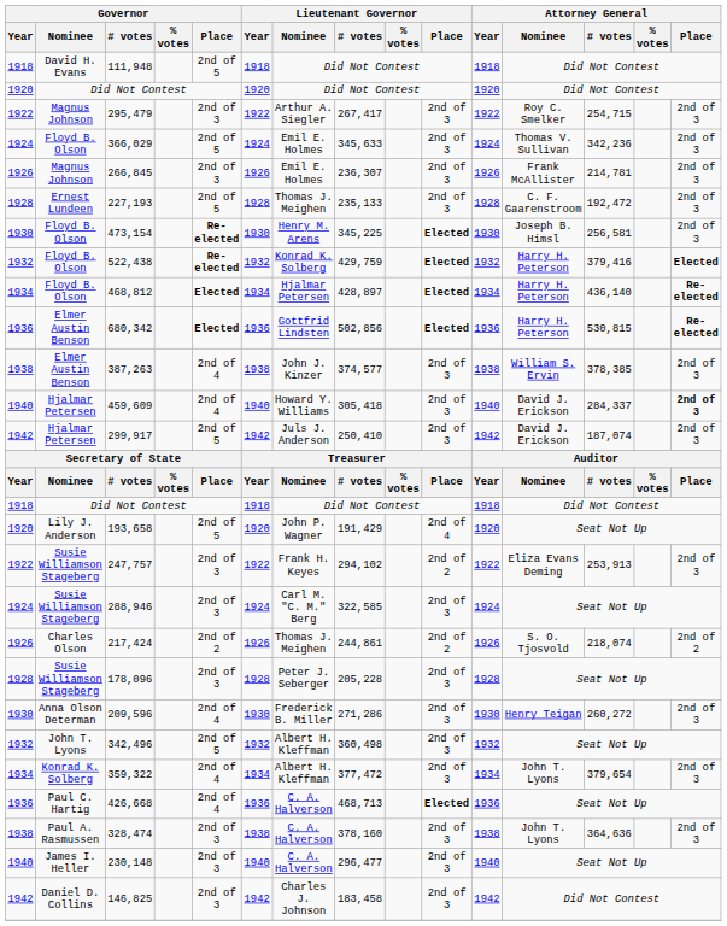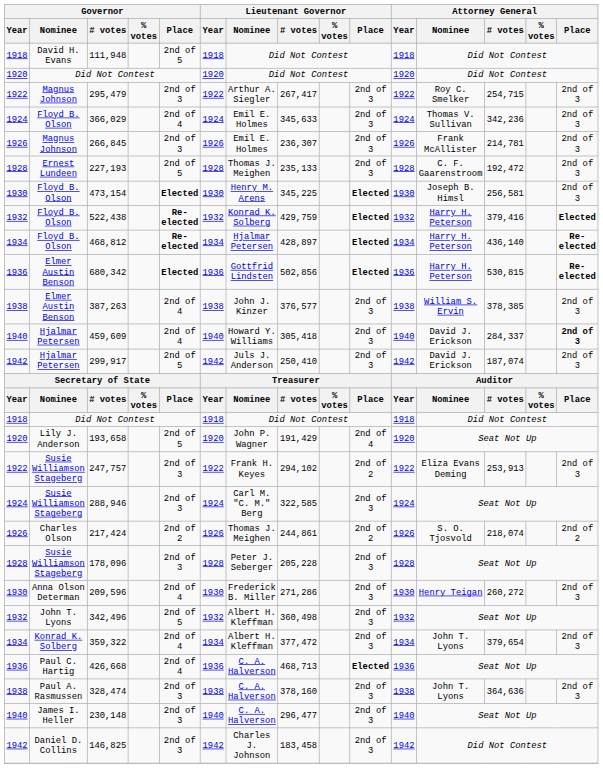 <table class=wikitable style="text-align:center;">
 <tr style="background:lightgrey;">
 <th colspan="5">Governor</th>
 <th colspan="5">Lieutenant Governor</th>
 <th colspan="5">Attorney General</th>
 </tr>
 <tr style="background:lightgrey;">
 <th>Year</th>
 <th>Nominee</th>
 <th># votes</th>
 <th>% votes</th>
 <th>Place</th>
 <th>Year</th>
 <th>Nominee</th>
 <th># votes</th>
 <th>% votes</th>
 <th>Place</th>
 <th>Year</th>
 <th>Nominee</th>
 <th># votes</th>
 <th>% votes</th>
 <th>Place</th>
 </tr>
 <tr>
 <td><a href='#'>1918</a></td>
 <td>David H. Evans</td>
 <td>111,948</td>
 <td></td>
 <td>2nd of 5</td>
 <td><a href='#'>1918</a></td>
 <td colspan=4><em>Did Not Contest</em></td>
 <td><a href='#'>1918</a></td>
 <td colspan=4><em>Did Not Contest</em></td>
 </tr>
 <tr>
 <td><a href='#'>1920</a></td>
 <td colspan=4><em>Did Not Contest</em></td>
 <td><a href='#'>1920</a></td>
 <td colspan=4><em>Did Not Contest</em></td>
 <td><a href='#'>1920</a></td>
 <td colspan=4><em>Did Not Contest</em></td>
 </tr>
 <tr>
 <td><a href='#'>1922</a></td>
 <td><a href='#'>Magnus Johnson</a></td>
 <td>295,479</td>
 <td></td>
 <td>2nd of 3</td>
 <td><a href='#'>1922</a></td>
 <td>Arthur A. Siegler</td>
 <td>267,417</td>
 <td></td>
 <td>2nd of 3</td>
 <td><a href='#'>1922</a></td>
 <td>Roy C. Smelker</td>
 <td>254,715</td>
 <td></td>
 <td>2nd of 3</td>
 </tr>
 <tr>
 <td><a href='#'>1924</a></td>
 <td><a href='#'>Floyd B. Olson</a></td>
 <td>366,029</td>
 <td></td>
-<td>2nd of 5</td>
+<td>2nd of 4</td>
 <td><a href='#'>1924</a></td>
 <td>Emil E. Holmes</td>
 <td>345,633</td>
 <td></td>
 <td>2nd of 3</td>
 <td><a href='#'>1924</a></td>
 <td>Thomas V. Sullivan</td>
 <td>342,236</td>
 <td></td>
 <td>2nd of 3</td>
 </tr>
 <tr>
 <td><a href='#'>1926</a></td>
 <td><a href='#'>Magnus Johnson</a></td>
 <td>266,845</td>
 <td></td>
 <td>2nd of 3</td>
 <td><a href='#'>1926</a></td>
 <td>Emil E. Holmes</td>
 <td>236,307</td>
 <td></td>
 <td>2nd of 3</td>
 <td><a href='#'>1926</a></td>
 <td>Frank McAllister</td>
 <td>214,781</td>
 <td></td>
 <td>2nd of 3</td>
 </tr>
 <tr>
 <td><a href='#'>1928</a></td>
 <td><a href='#'>Ernest Lundeen</a></td>
 <td>227,193</td>
 <td></td>
 <td>2nd of 5</td>
 <td><a href='#'>1928</a></td>
 <td>Thomas J. Meighen</td>
 <td>235,133</td>
 <td></td>
 <td>2nd of 3</td>
 <td><a href='#'>1928</a></td>
 <td>C. F. Gaarenstroom</td>
 <td>192,472</td>
 <td></td>
 <td>2nd of 3</td>
 </tr>
 <tr>
 <td><a href='#'>1930</a></td>
 <td><a href='#'>Floyd B. Olson</a></td>
 <td>473,154</td>
 <td></td>
-<td><strong>Re-elected</strong></td>
+<td><strong>Elected</strong></td>
 <td><a href='#'>1930</a></td>
 <td><a href='#'>Henry M. Arens</a></td>
 <td>345,225</td>
 <td></td>
 <td><strong>Elected</strong></td>
 <td><a href='#'>1930</a></td>
 <td>Joseph B. Himsl</td>
 <td>256,581</td>
 <td></td>
 <td>2nd of 3</td>
 </tr>
 <tr>
 <td><a href='#'>1932</a></td>
 <td><a href='#'>Floyd B. Olson</a></td>
 <td>522,438</td>
 <td></td>
 <td><strong>Re-elected</strong></td>
 <td><a href='#'>1932</a></td>
 <td><a href='#'>Konrad K. Solberg</a></td>
 <td>429,759</td>
 <td></td>
 <td><strong>Elected</strong></td>
 <td><a href='#'>1932</a></td>
 <td><a href='#'>Harry H. Peterson</a></td>
 <td>379,416</td>
 <td></td>
 <td><strong>Elected</strong></td>
 </tr>
 <tr>
 <td><a href='#'>1934</a></td>
 <td><a href='#'>Floyd B. Olson</a></td>
 <td>468,812</td>
 <td></td>
-<td><strong>Elected</strong></td>
+<td><strong>Re-elected</strong></td>
 <td><a href='#'>1934</a></td>
 <td><a href='#'>Hjalmar Petersen</a></td>
 <td>428,897</td>
 <td></td>
 <td><strong>Elected</strong></td>
 <td><a href='#'>1934</a></td>
 <td><a href='#'>Harry H. Peterson</a></td>
 <td>436,140</td>
 <td></td>
 <td><strong>Re-elected</strong></td>
 </tr>
 <tr>
 <td><a href='#'>1936</a></td>
 <td><a href='#'>Elmer Austin Benson</a></td>
 <td>680,342</td>
 <td></td>
 <td><strong>Elected</strong></td>
 <td><a href='#'>1936</a></td>
 <td><a href='#'>Gottfrid Lindsten</a></td>
 <td>502,856</td>
 <td></td>
 <td><strong>Elected</strong></td>
 <td><a href='#'>1936</a></td>
 <td><a href='#'>Harry H. Peterson</a></td>
 <td>530,815</td>
 <td></td>
 <td><strong>Re-elected</strong></td>
 </tr>
 <tr>
 <td><a href='#'>1938</a></td>
 <td><a href='#'>Elmer Austin Benson</a></td>
 <td>387,263</td>
 <td></td>
 <td>2nd of 4</td>
 <td><a href='#'>1938</a></td>
 <td>John J. Kinzer</td>
-<td>374,577</td>
+<td>376,577</td>
 <td></td>
 <td>2nd of 3</td>
 <td><a href='#'>1938</a></td>
 <td><a href='#'>William S. Ervin</a></td>
 <td>378,385</td>
 <td></td>
 <td>2nd of 3</td>
 </tr>
 <tr>
 <td><a href='#'>1940</a></td>
 <td><a href='#'>Hjalmar Petersen</a></td>
 <td>459,609</td>
 <td></td>
 <td>2nd of 4</td>
 <td><a href='#'>1940</a></td>
 <td>Howard Y. Williams</td>
 <td>305,418</td>
 <td></td>
 <td>2nd of 3</td>
 <td><a href='#'>1940</a></td>
 <td>David J. Erickson</td>
 <td>284,337</td>
 <td></td>
 <td><strong>2nd of 3</strong></td>
 </tr>
 <tr>
 <td><a href='#'>1942</a></td>
 <td><a href='#'>Hjalmar Petersen</a></td>
 <td>299,917</td>
 <td></td>
 <td>2nd of 5</td>
 <td><a href='#'>1942</a></td>
 <td>Juls J. Anderson</td>
 <td>250,410</td>
 <td></td>
 <td>2nd of 3</td>
 <td><a href='#'>1942</a></td>
 <td>David J. Erickson</td>
 <td>187,074</td>
 <td></td>
 <td>2nd of 3</td>
 </tr>
 <tr style="background:lightgrey;">
 <th colspan="5">Secretary of State</th>
 <th colspan="5">Treasurer</th>
 <th colspan="5">Auditor</th>
 </tr>
 <tr style="background:lightgrey;">
 <th>Year</th>
 <th>Nominee</th>
 <th># votes</th>
 <th>% votes</th>
 <th>Place</th>
 <th>Year</th>
 <th>Nominee</th>
 <th># votes</th>
 <th>% votes</th>
 <th>Place</th>
 <th>Year</th>
 <th>Nominee</th>
 <th># votes</th>
 <th>% votes</th>
 <th>Place</th>
 </tr>
 <tr>
 <td><a href='#'>1918</a></td>
 <td colspan=4><em>Did Not Contest</em></td>
 <td><a href='#'>1918</a></td>
 <td colspan=4><em>Did Not Contest</em></td>
 <td><a href='#'>1918</a></td>
 <td colspan=4><em>Did Not Contest</em></td>
 </tr>
 <tr>
 <td><a href='#'>1920</a></td>
 <td>Lily J. Anderson</td>
 <td>193,658</td>
 <td></td>
 <td>2nd of 5</td>
 <td><a href='#'>1920</a></td>
 <td>John P. Wagner</td>
 <td>191,429</td>
 <td></td>
 <td>2nd of 4</td>
 <td><a href='#'>1920</a></td>
 <td colspan=4><em>Seat Not Up</em></td>
 </tr>
 <tr>
 <td><a href='#'>1922</a></td>
 <td><a href='#'>Susie Williamson Stageberg</a></td>
 <td>247,757</td>
 <td></td>
 <td>2nd of 3</td>
 <td><a href='#'>1922</a></td>
 <td>Frank H. Keyes</td>
 <td>294,102</td>
 <td></td>
 <td>2nd of 2</td>
 <td><a href='#'>1922</a></td>
 <td>Eliza Evans Deming</td>
 <td>253,913</td>
 <td></td>
 <td>2nd of 3</td>
 </tr>
 <tr>
 <td><a href='#'>1924</a></td>
 <td><a href='#'>Susie Williamson Stageberg</a></td>
 <td>288,946</td>
 <td></td>
 <td>2nd of 3</td>
 <td><a href='#'>1924</a></td>
 <td>Carl M. "C. M." Berg</td>
 <td>322,585</td>
 <td></td>
 <td>2nd of 3</td>
 <td><a href='#'>1924</a></td>
 <td colspan=4><em>Seat Not Up</em></td>
 </tr>
 <tr>
 <td><a href='#'>1926</a></td>
 <td>Charles Olson</td>
 <td>217,424</td>
 <td></td>
 <td>2nd of 2</td>
 <td><a href='#'>1926</a></td>
 <td>Thomas J. Meighen</td>
 <td>244,861</td>
 <td></td>
 <td>2nd of 2</td>
 <td><a href='#'>1926</a></td>
 <td>S. O. Tjosvold</td>
 <td>218,074</td>
 <td></td>
 <td>2nd of 2</td>
 </tr>
 <tr>
 <td><a href='#'>1928</a></td>
 <td><a href='#'>Susie Williamson Stageberg</a></td>
 <td>178,096</td>
 <td></td>
 <td>2nd of 3</td>
 <td><a href='#'>1928</a></td>
 <td>Peter J. Seberger</td>
 <td>205,228</td>
 <td></td>
 <td>2nd of 3</td>
 <td><a href='#'>1928</a></td>
 <td colspan=4><em>Seat Not Up</em></td>
 </tr>
 <tr>
 <td><a href='#'>1930</a></td>
 <td>Anna Olson Determan</td>
 <td>209,596</td>
 <td></td>
 <td>2nd of 4</td>
 <td><a href='#'>1930</a></td>
 <td>Frederick B. Miller</td>
 <td>271,286</td>
 <td></td>
 <td>2nd of 3</td>
 <td><a href='#'>1930</a></td>
 <td><a href='#'>Henry Teigan</a></td>
 <td>260,272</td>
 <td></td>
 <td>2nd of 3</td>
 </tr>
 <tr>
 <td><a href='#'>1932</a></td>
 <td>John T. Lyons</td>
 <td>342,496</td>
 <td></td>
 <td>2nd of 5</td>
 <td><a href='#'>1932</a></td>
 <td>Albert H. Kleffman</td>
 <td>360,498</td>
 <td></td>
 <td>2nd of 3</td>
 <td><a href='#'>1932</a></td>
 <td colspan=4><em>Seat Not Up</em></td>
 </tr>
 <tr>
 <td><a href='#'>1934</a></td>
 <td><a href='#'>Konrad K. Solberg</a></td>
 <td>359,322</td>
 <td></td>
 <td>2nd of 4</td>
 <td><a href='#'>1934</a></td>
 <td>Albert H. Kleffman</td>
 <td>377,472</td>
 <td></td>
 <td>2nd of 3</td>
 <td><a href='#'>1934</a></td>
 <td>John T. Lyons</td>
 <td>379,654</td>
 <td></td>
 <td>2nd of 3</td>
 </tr>
 <tr>
 <td><a href='#'>1936</a></td>
 <td>Paul C. Hartig</td>
 <td>426,668</td>
 <td></td>
 <td>2nd of 4</td>
 <td><a href='#'>1936</a></td>
 <td><a href='#'>C. A. Halverson</a></td>
 <td>468,713</td>
 <td></td>
 <td><strong>Elected</strong></td>
 <td><a href='#'>1936</a></td>
 <td colspan=4><em>Seat Not Up</em></td>
 </tr>
 <tr>
 <td><a href='#'>1938</a></td>
 <td>Paul A. Rasmussen</td>
 <td>328,474</td>
 <td></td>
 <td>2nd of 3</td>
 <td><a href='#'>1938</a></td>
 <td><a href='#'>C. A. Halverson</a></td>
 <td>378,160</td>
 <td></td>
 <td>2nd of 3</td>
 <td><a href='#'>1938</a></td>
 <td>John T. Lyons</td>
 <td>364,636</td>
 <td></td>
 <td>2nd of 3</td>
 </tr>
 <tr>
 <td><a href='#'>1940</a></td>
 <td>James I. Heller</td>
 <td>230,148</td>
 <td></td>
 <td>2nd of 3</td>
 <td><a href='#'>1940</a></td>
 <td><a href='#'>C. A. Halverson</a></td>
 <td>296,477</td>
 <td></td>
 <td>2nd of 3</td>
 <td><a href='#'>1940</a></td>
 <td colspan=4><em>Seat Not Up</em></td>
 </tr>
 <tr>
 <td><a href='#'>1942</a></td>
 <td>Daniel D. Collins</td>
 <td>146,825</td>
 <td></td>
 <td>2nd of 3</td>
 <td><a href='#'>1942</a></td>
 <td>Charles J. Johnson</td>
 <td>183,458</td>
 <td></td>
 <td>2nd of 3</td>
 <td><a href='#'>1942</a></td>
 <td colspan=4><em>Did Not Contest</em></td>
 </tr>
 <tr>
 </tr>
 </table>
